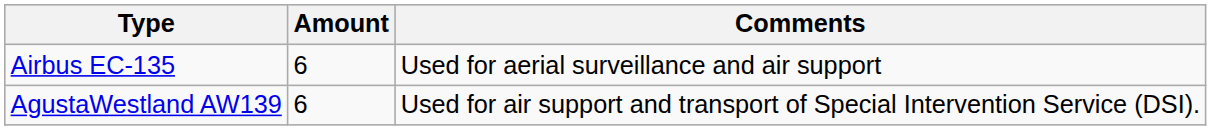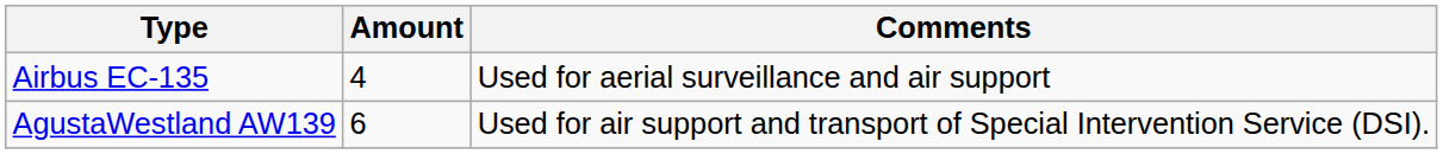 <table class="wikitable">
 <tr>
 <th>Type</th>
 <th>Amount</th>
 <th>Comments</th>
 </tr>
 <tr>
 <td><a href='#'>Airbus EC-135</a></td>
-<td>6</td>
+<td>4</td>
 <td>Used for aerial surveillance and air support</td>
 </tr>
 <tr>
 <td><a href='#'>AgustaWestland AW139</a></td>
 <td>6</td>
 <td>Used for air support and transport of Special Intervention Service (DSI).</td>
 </tr>
 </table>
